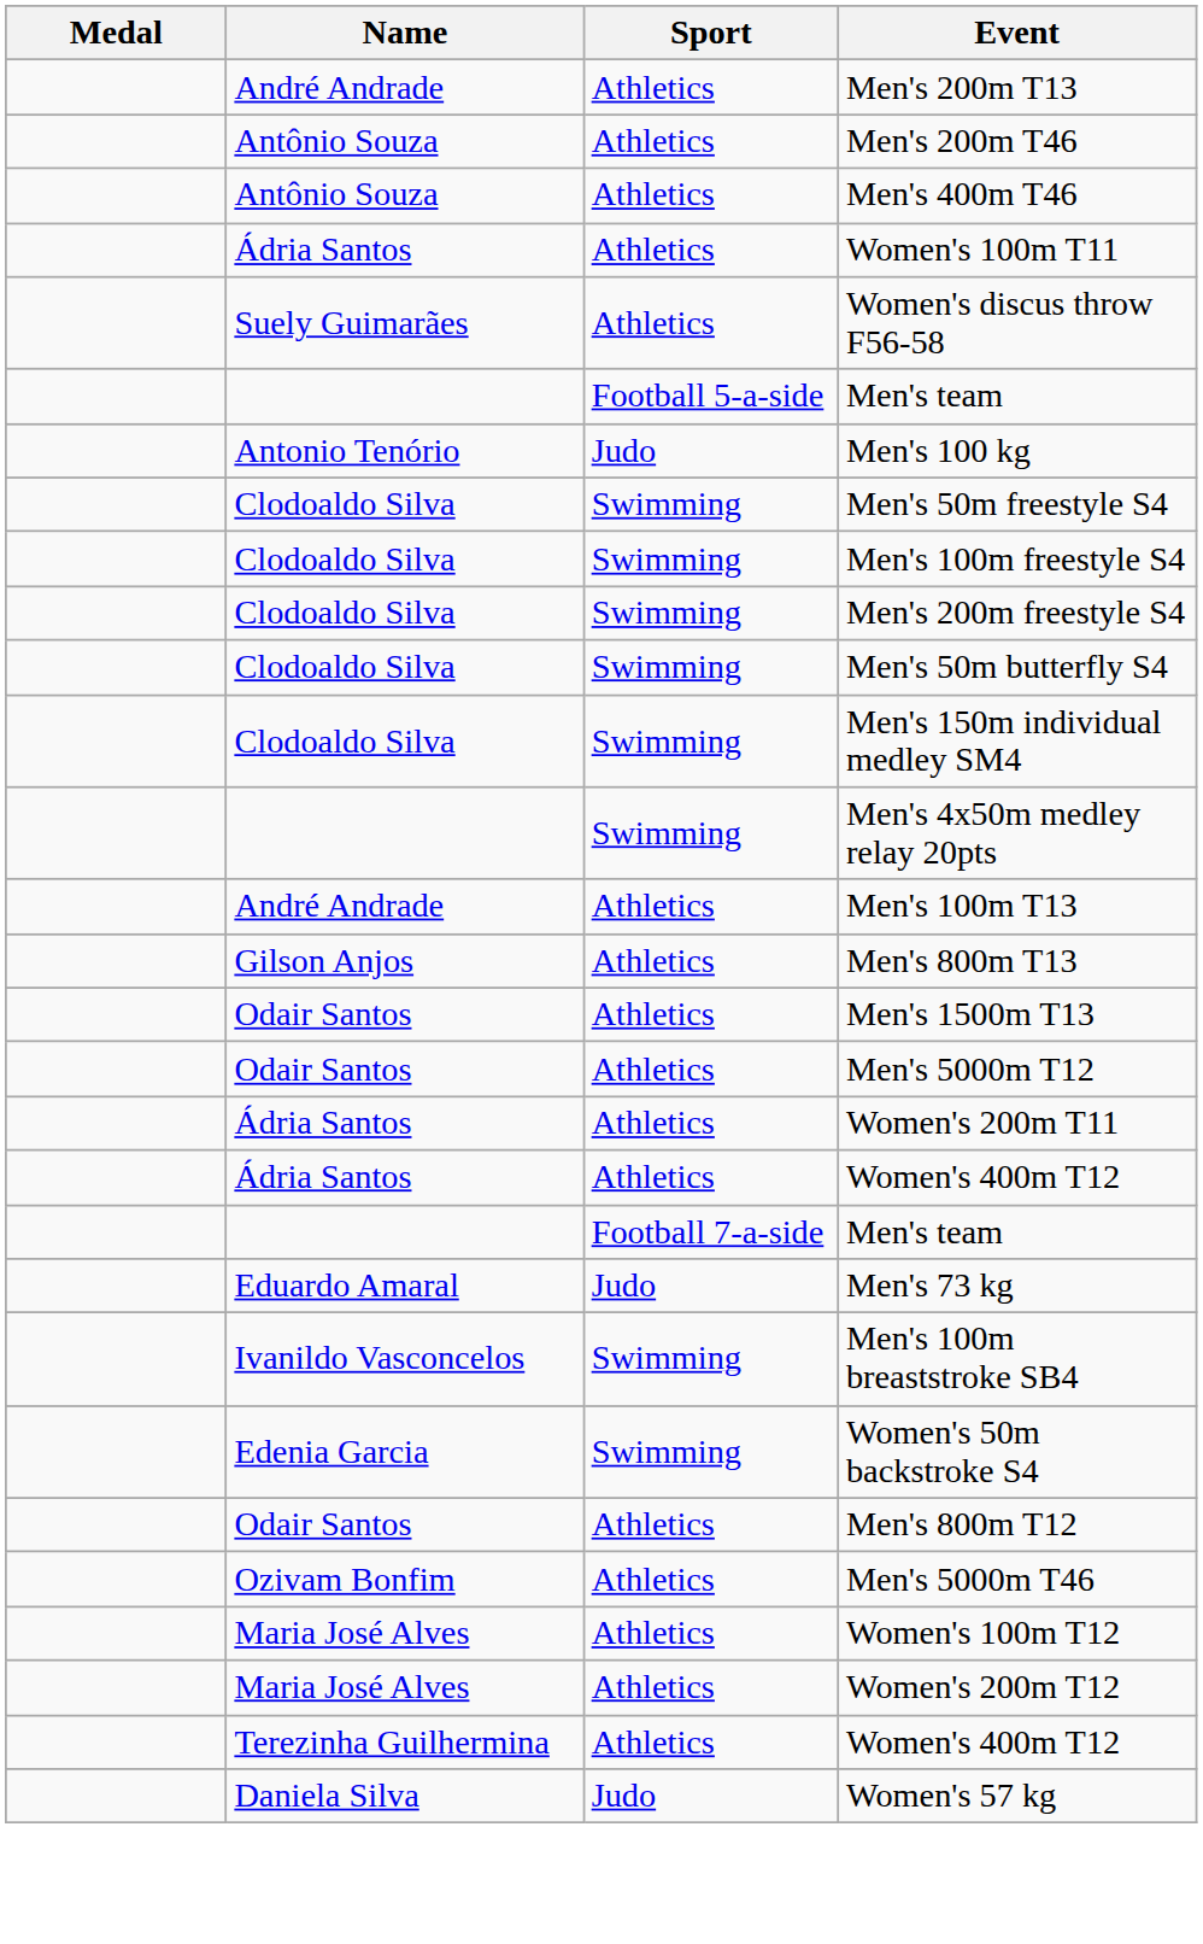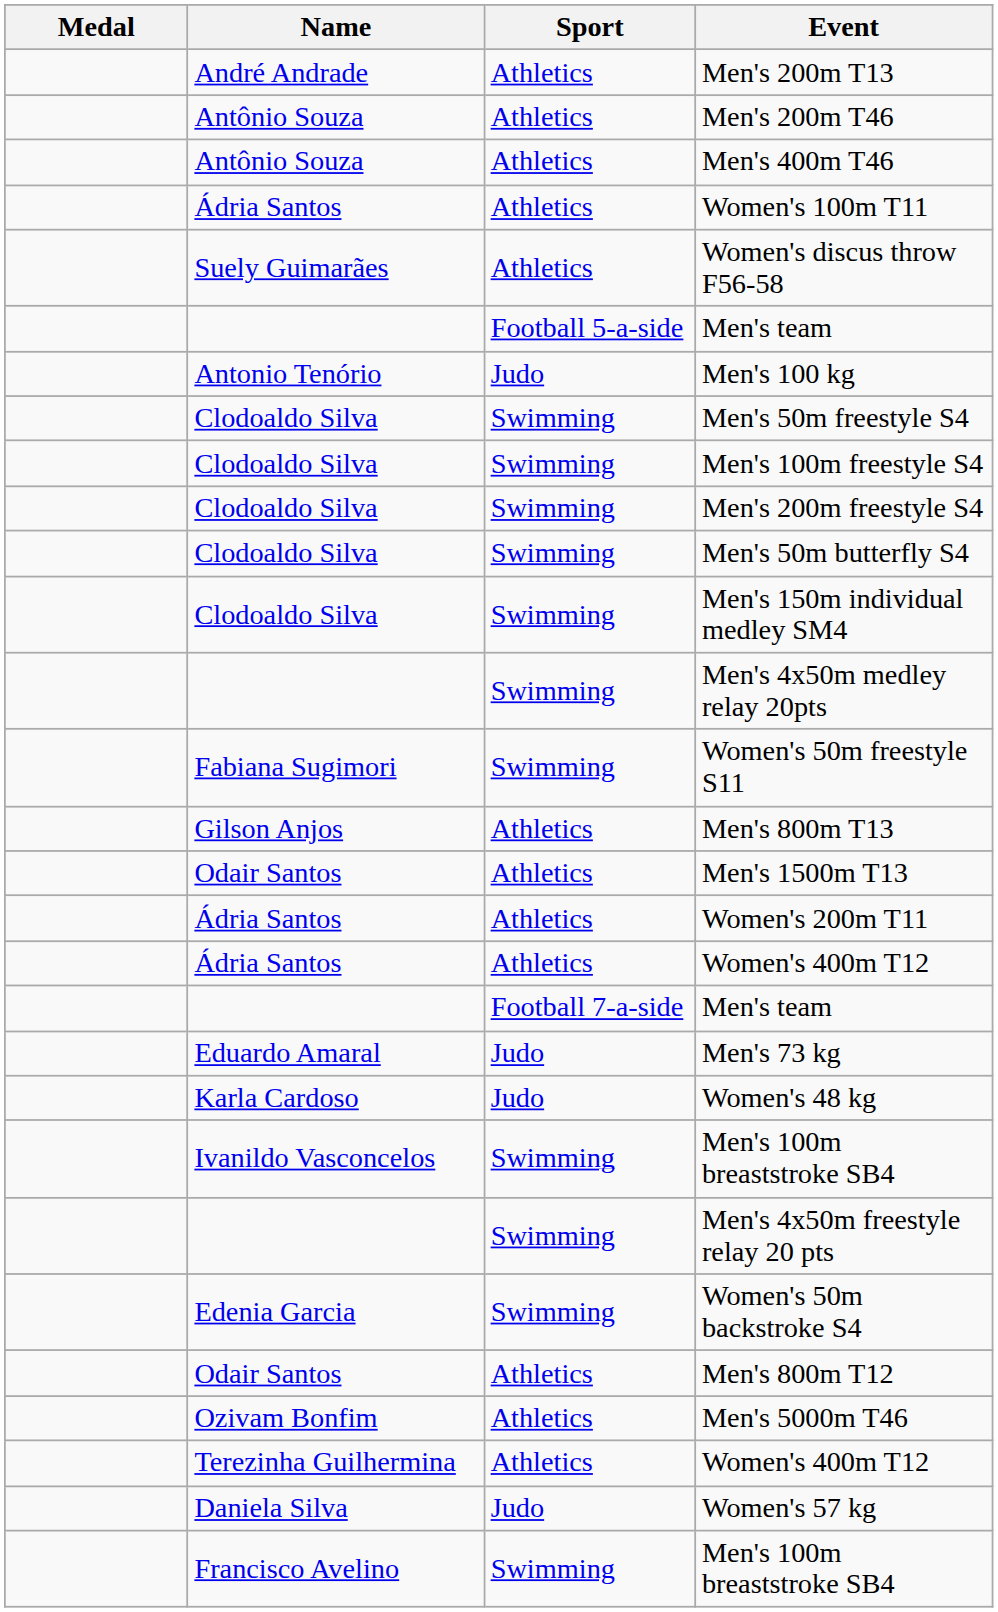 <table class="wikitable">
 <tr>
 <th style="width:6em">Medal</th>
 <th style="width:10em">Name</th>
 <th style="width:7em">Sport</th>
 <th style="width:10em">Event</th>
 </tr>
 <tr>
 <td></td>
 <td><a href='#'>André Andrade</a></td>
 <td><a href='#'>Athletics</a></td>
 <td>Men's 200m T13</td>
 </tr>
 <tr>
 <td></td>
 <td><a href='#'>Antônio Souza</a></td>
 <td><a href='#'>Athletics</a></td>
 <td>Men's 200m T46</td>
 </tr>
 <tr>
 <td></td>
 <td><a href='#'>Antônio Souza</a></td>
 <td><a href='#'>Athletics</a></td>
 <td>Men's 400m T46</td>
 </tr>
 <tr>
 <td></td>
 <td><a href='#'>Ádria Santos</a></td>
 <td><a href='#'>Athletics</a></td>
 <td>Women's 100m T11</td>
 </tr>
 <tr>
 <td></td>
 <td><a href='#'>Suely Guimarães</a></td>
 <td><a href='#'>Athletics</a></td>
 <td>Women's discus throw F56-58</td>
 </tr>
 <tr>
 <td></td>
 <td></td>
 <td><a href='#'>Football 5-a-side</a></td>
 <td>Men's team</td>
 </tr>
 <tr>
 <td></td>
 <td><a href='#'>Antonio Tenório</a></td>
 <td><a href='#'>Judo</a></td>
 <td>Men's 100 kg</td>
 </tr>
 <tr>
 <td></td>
 <td><a href='#'>Clodoaldo Silva</a></td>
 <td><a href='#'>Swimming</a></td>
 <td>Men's 50m freestyle S4</td>
 </tr>
 <tr>
 <td></td>
 <td><a href='#'>Clodoaldo Silva</a></td>
 <td><a href='#'>Swimming</a></td>
 <td>Men's 100m freestyle S4</td>
 </tr>
 <tr>
 <td></td>
 <td><a href='#'>Clodoaldo Silva</a></td>
 <td><a href='#'>Swimming</a></td>
 <td>Men's 200m freestyle S4</td>
 </tr>
 <tr>
 <td></td>
 <td><a href='#'>Clodoaldo Silva</a></td>
 <td><a href='#'>Swimming</a></td>
 <td>Men's 50m butterfly S4</td>
 </tr>
 <tr>
 <td></td>
 <td><a href='#'>Clodoaldo Silva</a></td>
 <td><a href='#'>Swimming</a></td>
 <td>Men's 150m individual medley SM4</td>
 </tr>
 <tr>
 <td></td>
 <td></td>
 <td><a href='#'>Swimming</a></td>
 <td>Men's 4x50m medley relay 20pts</td>
 </tr>
 <tr>
 <td></td>
-<td><a href='#'>André Andrade</a></td>
-<td><a href='#'>Athletics</a></td>
-<td>Men's 100m T13</td>
+<td><a href='#'>Fabiana Sugimori</a></td>
+<td><a href='#'>Swimming</a></td>
+<td>Women's 50m freestyle S11</td>
 </tr>
 <tr>
 <td></td>
 <td><a href='#'>Gilson Anjos</a></td>
 <td><a href='#'>Athletics</a></td>
 <td>Men's 800m T13</td>
 </tr>
 <tr>
 <td></td>
 <td><a href='#'>Odair Santos</a></td>
 <td><a href='#'>Athletics</a></td>
 <td>Men's 1500m T13</td>
-</tr>
-<tr>
-<td></td>
-<td><a href='#'>Odair Santos</a></td>
-<td><a href='#'>Athletics</a></td>
-<td>Men's 5000m T12</td>
 </tr>
 <tr>
 <td></td>
 <td><a href='#'>Ádria Santos</a></td>
 <td><a href='#'>Athletics</a></td>
 <td>Women's 200m T11</td>
 </tr>
 <tr>
 <td></td>
 <td><a href='#'>Ádria Santos</a></td>
 <td><a href='#'>Athletics</a></td>
 <td>Women's 400m T12</td>
 </tr>
 <tr>
 <td></td>
 <td></td>
 <td><a href='#'>Football 7-a-side</a></td>
 <td>Men's team</td>
 </tr>
 <tr>
 <td></td>
 <td><a href='#'>Eduardo Amaral</a></td>
 <td><a href='#'>Judo</a></td>
 <td>Men's 73 kg</td>
 </tr>
 <tr>
 <td></td>
+<td><a href='#'>Karla Cardoso</a></td>
+<td><a href='#'>Judo</a></td>
+<td>Women's 48 kg</td>
+</tr>
+<tr>
+<td></td>
 <td><a href='#'>Ivanildo Vasconcelos</a></td>
 <td><a href='#'>Swimming</a></td>
 <td>Men's 100m breaststroke SB4</td>
+</tr>
+<tr>
+<td></td>
+<td></td>
+<td><a href='#'>Swimming</a></td>
+<td>Men's 4x50m freestyle relay 20 pts</td>
 </tr>
 <tr>
 <td></td>
 <td><a href='#'>Edenia Garcia</a></td>
 <td><a href='#'>Swimming</a></td>
 <td>Women's 50m backstroke S4</td>
 </tr>
 <tr>
 <td></td>
 <td><a href='#'>Odair Santos</a></td>
 <td><a href='#'>Athletics</a></td>
 <td>Men's 800m T12</td>
 </tr>
 <tr>
 <td></td>
 <td><a href='#'>Ozivam Bonfim</a></td>
 <td><a href='#'>Athletics</a></td>
 <td>Men's 5000m T46</td>
 </tr>
 <tr>
 <td></td>
-<td><a href='#'>Maria José Alves</a></td>
-<td><a href='#'>Athletics</a></td>
-<td>Women's 100m T12</td>
-</tr>
-<tr>
-<td></td>
-<td><a href='#'>Maria José Alves</a></td>
-<td><a href='#'>Athletics</a></td>
-<td>Women's 200m T12</td>
-</tr>
-<tr>
-<td></td>
 <td><a href='#'>Terezinha Guilhermina</a></td>
 <td><a href='#'>Athletics</a></td>
 <td>Women's 400m T12</td>
 </tr>
 <tr>
 <td></td>
 <td><a href='#'>Daniela Silva</a></td>
 <td><a href='#'>Judo</a></td>
 <td>Women's 57 kg</td>
 </tr>
+<tr>
+<td></td>
+<td><a href='#'>Francisco Avelino</a></td>
+<td><a href='#'>Swimming</a></td>
+<td>Men's 100m breaststroke SB4</td>
+</tr>
 </table>
